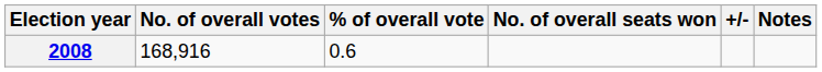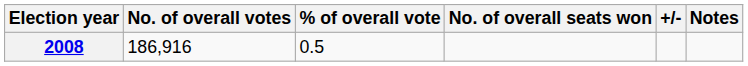 <table class="wikitable">
 <tr>
 <th>Election year</th>
 <th>No. of overall votes</th>
 <th>% of overall vote</th>
 <th>No. of overall seats won</th>
 <th>+/-</th>
 <th>Notes</th>
 </tr>
 <tr>
 <th><a href='#'>2008</a></th>
-<td>168,916</td>
-<td>0.6</td>
+<td>186,916</td>
+<td>0.5</td>
 <td></td>
 <td></td>
 <td></td>
 </tr>
 </table>
